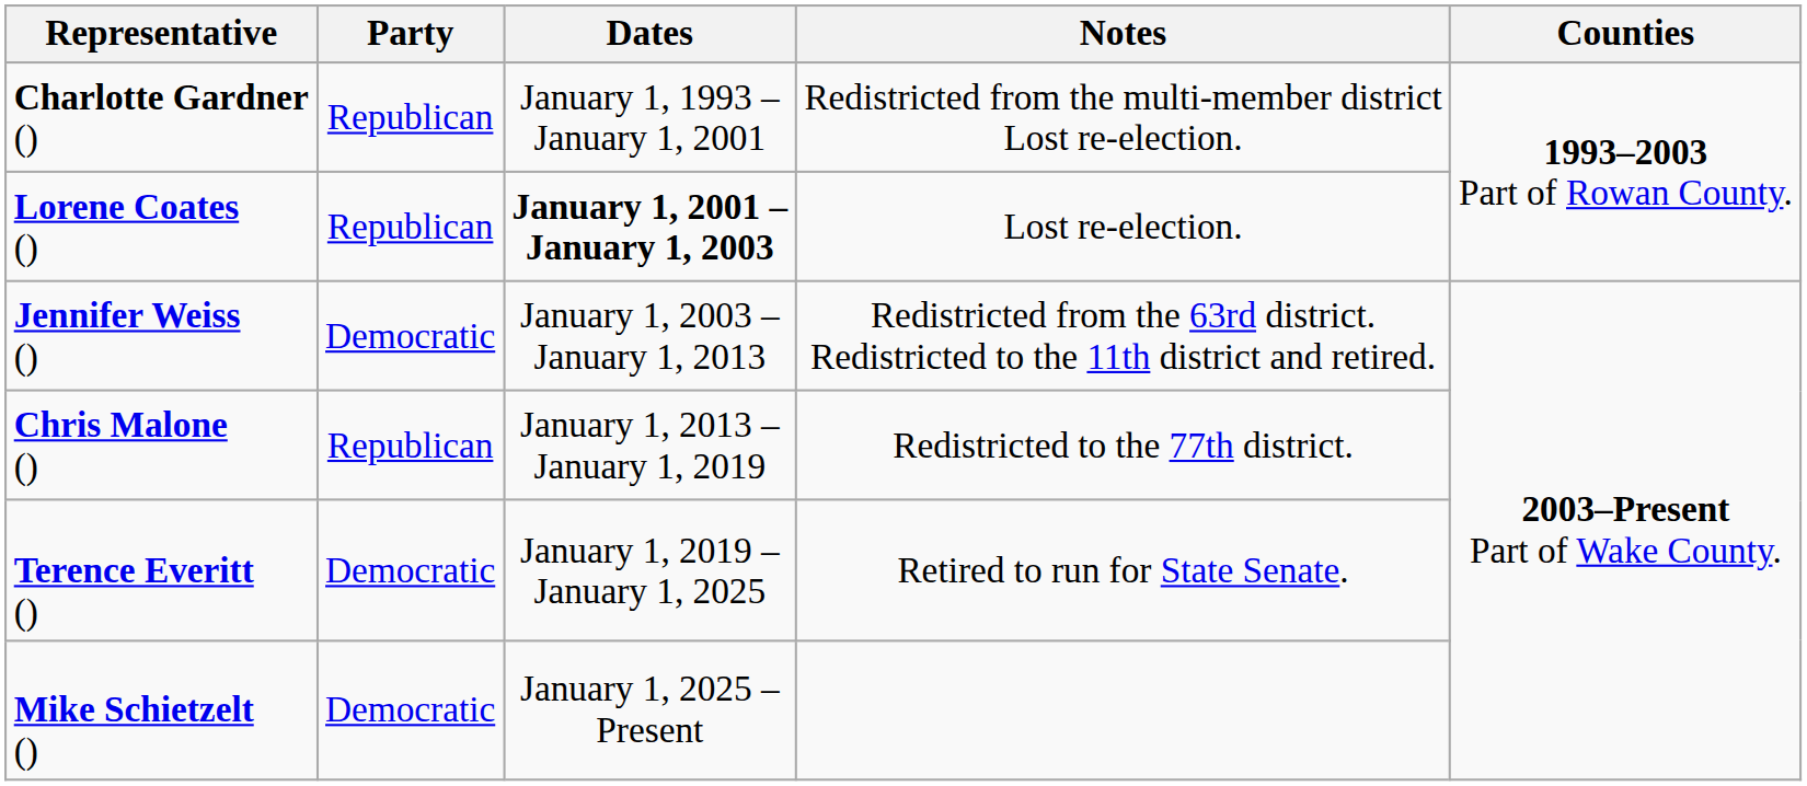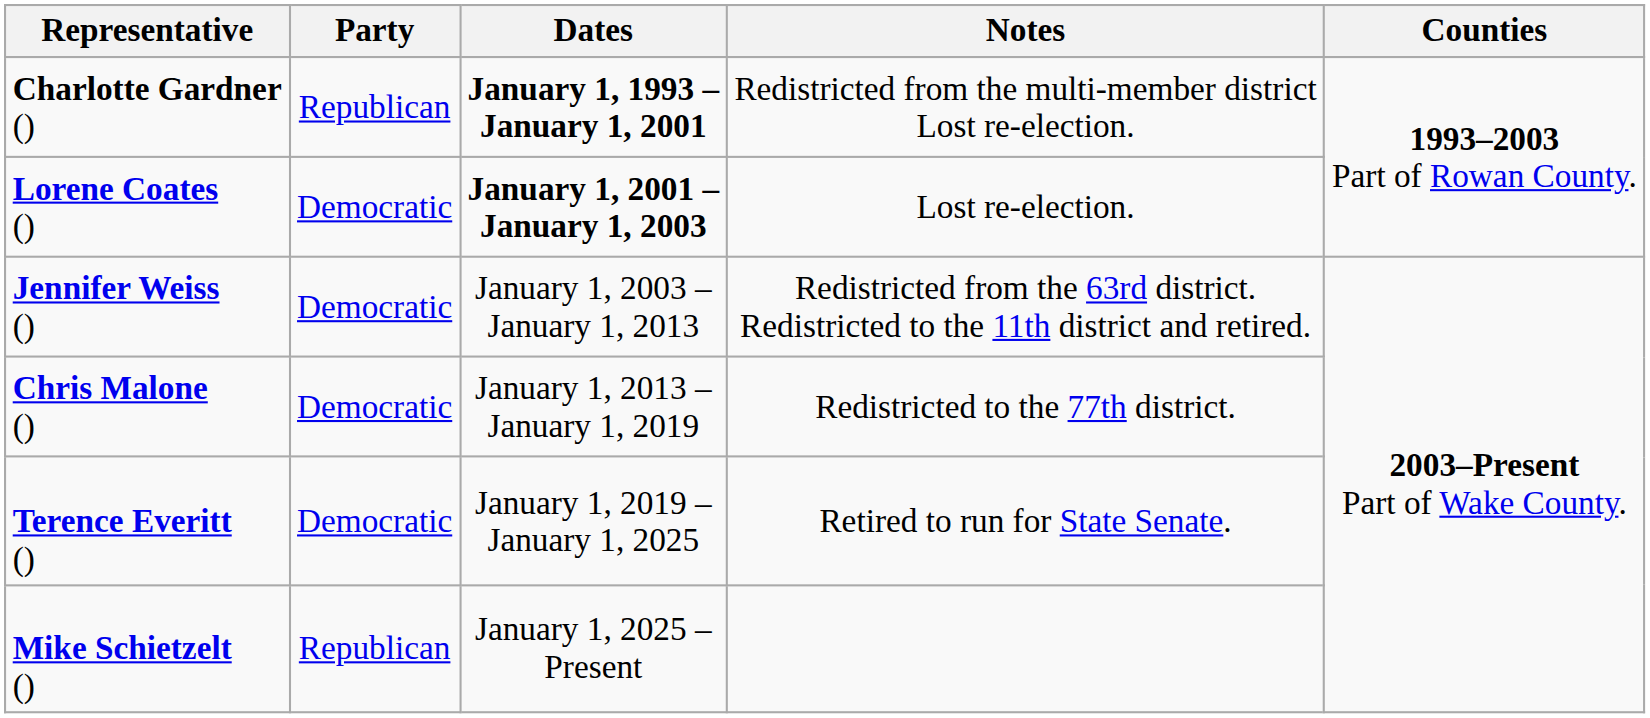 <table class=wikitable style="text-align:center">
 <tr>
 <th>Representative</th>
 <th>Party</th>
 <th>Dates</th>
 <th>Notes</th>
 <th>Counties</th>
 </tr>
 <tr style="height:3em">
 <td align=left><strong>Charlotte Gardner</strong><br>()</td>
 <td><a href='#'>Republican</a></td>
-<td nowrap>January 1, 1993 – <br> January 1, 2001</td>
+<td nowrap><strong>January 1, 1993 – <br> January 1, 2001</strong></td>
 <td>Redistricted from the multi-member district <br> Lost re-election.</td>
 <td rowspan=2><strong>1993–2003</strong> <br> Part of <a href='#'>Rowan County</a>.</td>
 </tr>
 <tr style="height:3em">
 <td align=left><strong><a href='#'>Lorene Coates</a></strong><br>()</td>
-<td><a href='#'>Republican</a></td>
+<td><a href='#'>Democratic</a></td>
 <td nowrap><strong>January 1, 2001 – <br> January 1, 2003</strong></td>
 <td>Lost re-election.</td>
 </tr>
 <tr style="height:3em">
 <td align=left><strong><a href='#'>Jennifer Weiss</a></strong><br>()</td>
 <td><a href='#'>Democratic</a></td>
 <td nowrap>January 1, 2003 – <br> January 1, 2013</td>
 <td>Redistricted from the <a href='#'>63rd</a> district. <br> Redistricted to the <a href='#'>11th</a> district and retired.</td>
 <td rowspan=4><strong>2003–Present</strong> <br> Part of <a href='#'>Wake County</a>.</td>
 </tr>
 <tr style="height:3em">
 <td align=left><strong><a href='#'>Chris Malone</a></strong><br>()</td>
-<td><a href='#'>Republican</a></td>
+<td><a href='#'>Democratic</a></td>
 <td nowrap>January 1, 2013 – <br> January 1, 2019</td>
 <td>Redistricted to the <a href='#'>77th</a> district.</td>
 </tr>
 <tr style="height:3em">
 <td align=left><br><strong><a href='#'>Terence Everitt</a></strong><br>()</td>
 <td><a href='#'>Democratic</a></td>
 <td nowrap>January 1, 2019 – <br> January 1, 2025</td>
 <td>Retired to run for <a href='#'>State Senate</a>.</td>
 </tr>
 <tr style="height:3em">
 <td align=left><br><strong><a href='#'>Mike Schietzelt</a></strong><br>()</td>
-<td><a href='#'>Democratic</a></td>
+<td><a href='#'>Republican</a></td>
 <td nowrap>January 1, 2025 – <br> Present</td>
 <td></td>
 </tr>
 </table>
